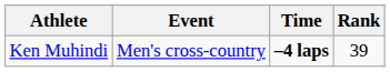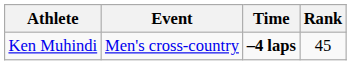 <table class=wikitable style="font-size:90%; text-align:center">
 <tr>
 <th>Athlete</th>
 <th>Event</th>
 <th>Time</th>
 <th>Rank</th>
 </tr>
 <tr>
 <td align=left><a href='#'>Ken Muhindi</a></td>
 <td align=left><a href='#'>Men's cross-country</a></td>
 <td><strong>–4 laps</strong></td>
-<td>39</td>
+<td>45</td>
 </tr>
 </table>
